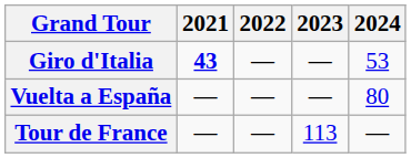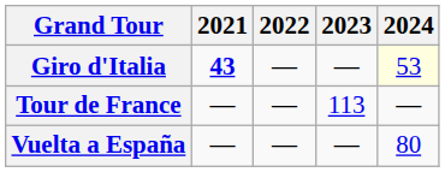 <table class="wikitable plainrowheaders">
 <tr>
 <th scope="col"><a href='#'>Grand Tour</a></th>
 <th scope="col">2021</th>
 <th scope="col">2022</th>
 <th scope="col">2023</th>
 <th scope="col">2024</th>
 </tr>
 <tr style="text-align:center;">
 <th scope="row"> <a href='#'>Giro d'Italia</a></th>
 <td><strong><a href='#'>43</a></strong></td>
 <td>—</td>
 <td>—</td>
-<td><a href='#'>53</a></td>
+<td style="background: lightyellow;"><a href='#'>53</a></td>
+</tr>
+<tr style="text-align:center;">
+<th scope="row"> <a href='#'>Tour de France</a></th>
+<td>—</td>
+<td>—</td>
+<td><a href='#'>113</a></td>
+<td>—</td>
 </tr>
 <tr style="text-align:center;">
 <th scope="row"> <a href='#'>Vuelta a España</a></th>
 <td>—</td>
 <td>—</td>
 <td>—</td>
 <td><a href='#'>80</a></td>
 </tr>
-<tr style="text-align:center;">
-<th scope="row"> <a href='#'>Tour de France</a></th>
-<td>—</td>
-<td>—</td>
-<td><a href='#'>113</a></td>
-<td>—</td>
-</tr>
 </table>
